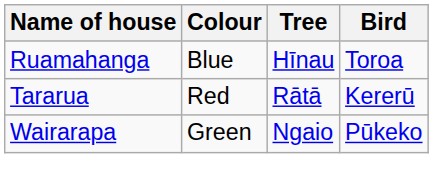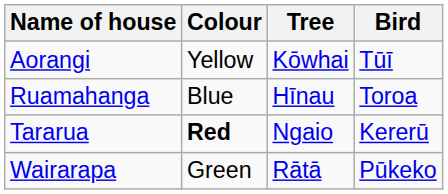 <table class="wikitable">
 <tr>
 <th>Name of house</th>
 <th>Colour</th>
 <th>Tree</th>
 <th>Bird</th>
+</tr>
+<tr>
+<td><a href='#'>Aorangi</a></td>
+<td> Yellow</td>
+<td><a href='#'>Kōwhai</a></td>
+<td><a href='#'>Tūī</a></td>
 </tr>
 <tr>
 <td><a href='#'>Ruamahanga</a></td>
 <td> Blue</td>
 <td><a href='#'>Hīnau</a></td>
 <td><a href='#'>Toroa</a></td>
 </tr>
 <tr>
 <td><a href='#'>Tararua</a></td>
-<td> Red</td>
-<td><a href='#'>Rātā</a></td>
+<td><strong> Red</strong></td>
+<td><a href='#'>Ngaio</a></td>
 <td><a href='#'>Kererū</a></td>
 </tr>
 <tr>
 <td><a href='#'>Wairarapa</a></td>
 <td> Green</td>
-<td><a href='#'>Ngaio</a></td>
+<td><a href='#'>Rātā</a></td>
 <td><a href='#'>Pūkeko</a></td>
 </tr>
 </table>
